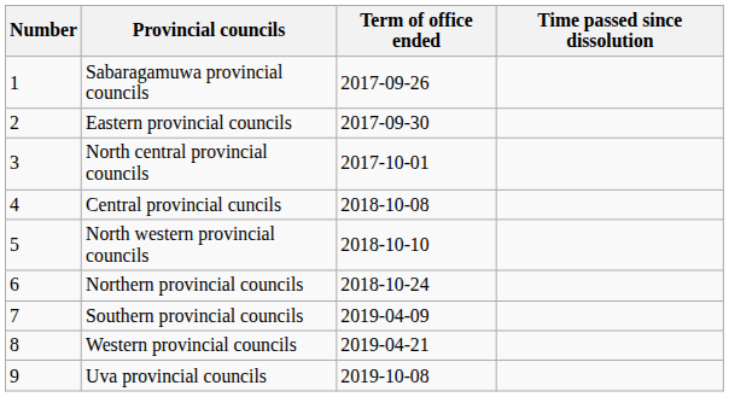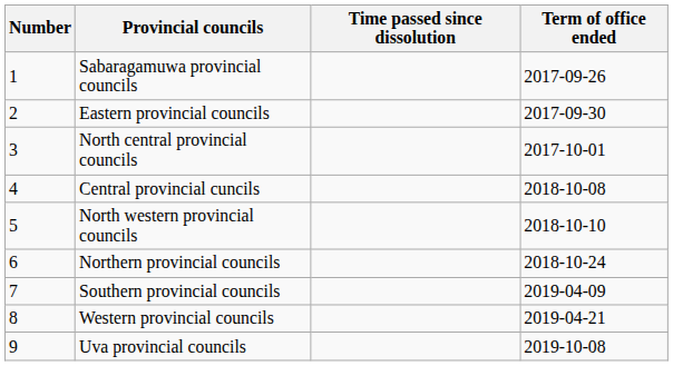 <table class="wikitable">
 <tr>
 <th>Number</th>
 <th>Provincial councils</th>
+<th>Time passed since dissolution</th>
 <th>Term of office ended </th>
-<th>Time passed since dissolution</th>
 </tr>
 <tr>
 <td>1</td>
 <td>Sabaragamuwa provincial councils</td>
+<td></td>
 <td>2017-09-26</td>
-<td></td>
 </tr>
 <tr>
 <td>2</td>
 <td>Eastern provincial councils</td>
+<td></td>
 <td>2017-09-30</td>
-<td></td>
 </tr>
 <tr>
 <td>3</td>
 <td>North central provincial councils</td>
+<td></td>
 <td>2017-10-01</td>
-<td></td>
 </tr>
 <tr>
 <td>4</td>
 <td>Central provincial cuncils</td>
+<td></td>
 <td>2018-10-08</td>
-<td></td>
 </tr>
 <tr>
 <td>5</td>
 <td>North western provincial councils</td>
+<td></td>
 <td>2018-10-10</td>
-<td></td>
 </tr>
 <tr>
 <td>6</td>
 <td>Northern provincial councils</td>
+<td></td>
 <td>2018-10-24</td>
-<td></td>
 </tr>
 <tr>
 <td>7</td>
 <td>Southern provincial councils</td>
+<td></td>
 <td>2019-04-09</td>
-<td></td>
 </tr>
 <tr>
 <td>8</td>
 <td>Western provincial councils</td>
+<td></td>
 <td>2019-04-21</td>
-<td></td>
 </tr>
 <tr>
 <td>9</td>
 <td>Uva provincial councils</td>
+<td></td>
 <td>2019-10-08</td>
-<td></td>
 </tr>
 </table>
